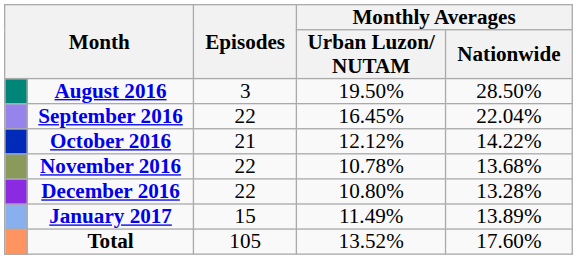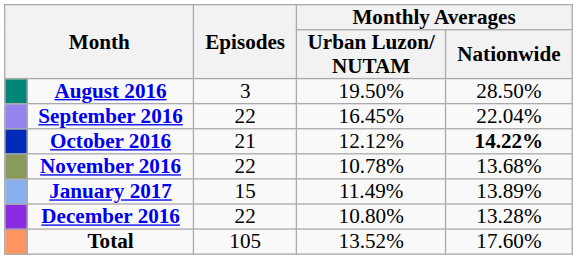 <table class="wikitable plainrowheaders" style="text-align: center;">
 <tr class="wikitable" style="text-align: center;">
 <th style="padding: 0 8px;" colspan="2"  rowspan="2">Month</th>
 <th style="padding: 0 8px;" rowspan="2">Episodes</th>
 <th style="padding: 0 8px;" colspan="2">Monthly Averages</th>
 </tr>
 <tr>
 <th style="padding: 0 8px;">Urban Luzon/<br>NUTAM</th>
 <th style="padding: 0 8px;">Nationwide</th>
 </tr>
 <tr>
 <td style="padding: 0 8px; background:#008678;"></td>
 <td ' style="padding: 0 8px;"><strong><a href='#'>August 2016</a></strong></td>
 <td style="padding: 0 8px;">3</td>
 <td style="padding: 0 8px;">19.50%</td>
 <td style="padding: 0 8px;">28.50%</td>
 </tr>
 <tr>
 <td style="padding: 0 8px; background:#9683EC;"></td>
 <td ' style="padding: 0 8px;"><strong><a href='#'>September 2016</a></strong></td>
 <td style="padding: 0 8px;">22</td>
 <td style="padding: 0 8px;">16.45%</td>
 <td style="padding: 0 8px;">22.04%</td>
 </tr>
 <tr>
 <td style="padding: 0 8px; background:#002BB8;"></td>
 <td ' style="padding: 0 8px;"><strong><a href='#'>October 2016</a></strong></td>
 <td style="padding: 0 8px;">21</td>
 <td style="padding: 0 8px;">12.12%</td>
-<td style="padding: 0 8px;">14.22%</td>
+<td style="padding: 0 8px;"><strong>14.22%</strong></td>
 </tr>
 <tr>
 <td style="padding: 0 8px; background:#8A9A5B;"></td>
 <td ' style="padding: 0 8px;"><strong><a href='#'>November 2016</a></strong></td>
 <td style="padding: 0 8px;">22</td>
 <td style="padding: 0 8px;">10.78%</td>
 <td style="padding: 0 8px;">13.68%</td>
 </tr>
 <tr>
+<td style="padding: 0 8px; background:#88b0ef;"></td>
+<td ' style="padding: 0 8px;"><strong><a href='#'>January 2017</a></strong></td>
+<td style="padding: 0 8px;">15</td>
+<td style="padding: 0 8px;">11.49%</td>
+<td style="padding: 0 8px;">13.89%</td>
+</tr>
+<tr>
 <td style="padding: 0 8px; background:#8A2BE2;"></td>
 <td ' style="padding: 0 8px;"><strong><a href='#'>December 2016</a></strong></td>
 <td style="padding: 0 8px;">22</td>
 <td style="padding: 0 8px;">10.80%</td>
 <td style="padding: 0 8px;">13.28%</td>
-</tr>
-<tr>
-<td style="padding: 0 8px; background:#88b0ef;"></td>
-<td ' style="padding: 0 8px;"><strong><a href='#'>January 2017</a></strong></td>
-<td style="padding: 0 8px;">15</td>
-<td style="padding: 0 8px;">11.49%</td>
-<td style="padding: 0 8px;">13.89%</td>
 </tr>
 <tr>
 <td style="padding: 0 8px; background :#FF9461;"></td>
 <td '  style="padding: 0 8px;"><strong>Total</strong></td>
 <td style="padding: 0 8px;">105</td>
 <td style="padding: 0 8px;">13.52%</td>
 <td style="padding: 0 8px;">17.60%</td>
 </tr>
 </table>
